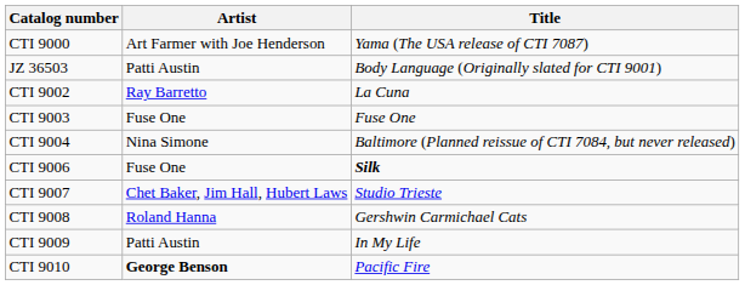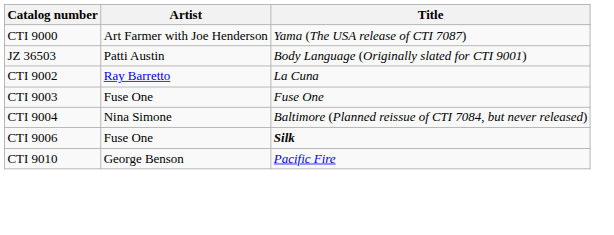 <table align="center" | class="wikitable sortable" | bgcolor="#CCCCCC">
 <tr>
 <th>Catalog number</th>
 <th>Artist</th>
 <th>Title</th>
 </tr>
 <tr>
 <td>CTI 9000</td>
 <td>Art Farmer with Joe Henderson</td>
 <td><em>Yama</em> (<em>The USA release of CTI 7087</em>)</td>
 </tr>
 <tr>
 <td>JZ 36503</td>
 <td>Patti Austin</td>
 <td><em>Body Language</em> (<em>Originally slated for CTI 9001</em>)</td>
 </tr>
 <tr>
 <td>CTI 9002</td>
 <td><a href='#'>Ray Barretto</a></td>
 <td><em>La Cuna</em></td>
 </tr>
 <tr>
 <td>CTI 9003</td>
 <td>Fuse One</td>
 <td><em>Fuse One</em></td>
 </tr>
 <tr>
 <td>CTI 9004</td>
 <td>Nina Simone</td>
 <td><em>Baltimore</em> (<em>Planned reissue of CTI 7084, but never released</em>)</td>
 </tr>
 <tr>
 <td>CTI 9006</td>
 <td>Fuse One</td>
 <td><strong><em>Silk</em></strong></td>
 </tr>
 <tr>
-<td>CTI 9007</td>
-<td><a href='#'>Chet Baker</a>, <a href='#'>Jim Hall</a>, <a href='#'>Hubert Laws</a></td>
-<td><em><a href='#'>Studio Trieste</a></em></td>
-</tr>
-<tr>
-<td>CTI 9008</td>
-<td><a href='#'>Roland Hanna</a></td>
-<td><em>Gershwin Carmichael Cats</em></td>
-</tr>
-<tr>
-<td>CTI 9009</td>
-<td>Patti Austin</td>
-<td><em>In My Life</em></td>
-</tr>
-<tr>
 <td>CTI 9010</td>
-<td><strong>George Benson</strong></td>
+<td>George Benson</td>
 <td><em><a href='#'>Pacific Fire</a></em></td>
 </tr>
 </table>
